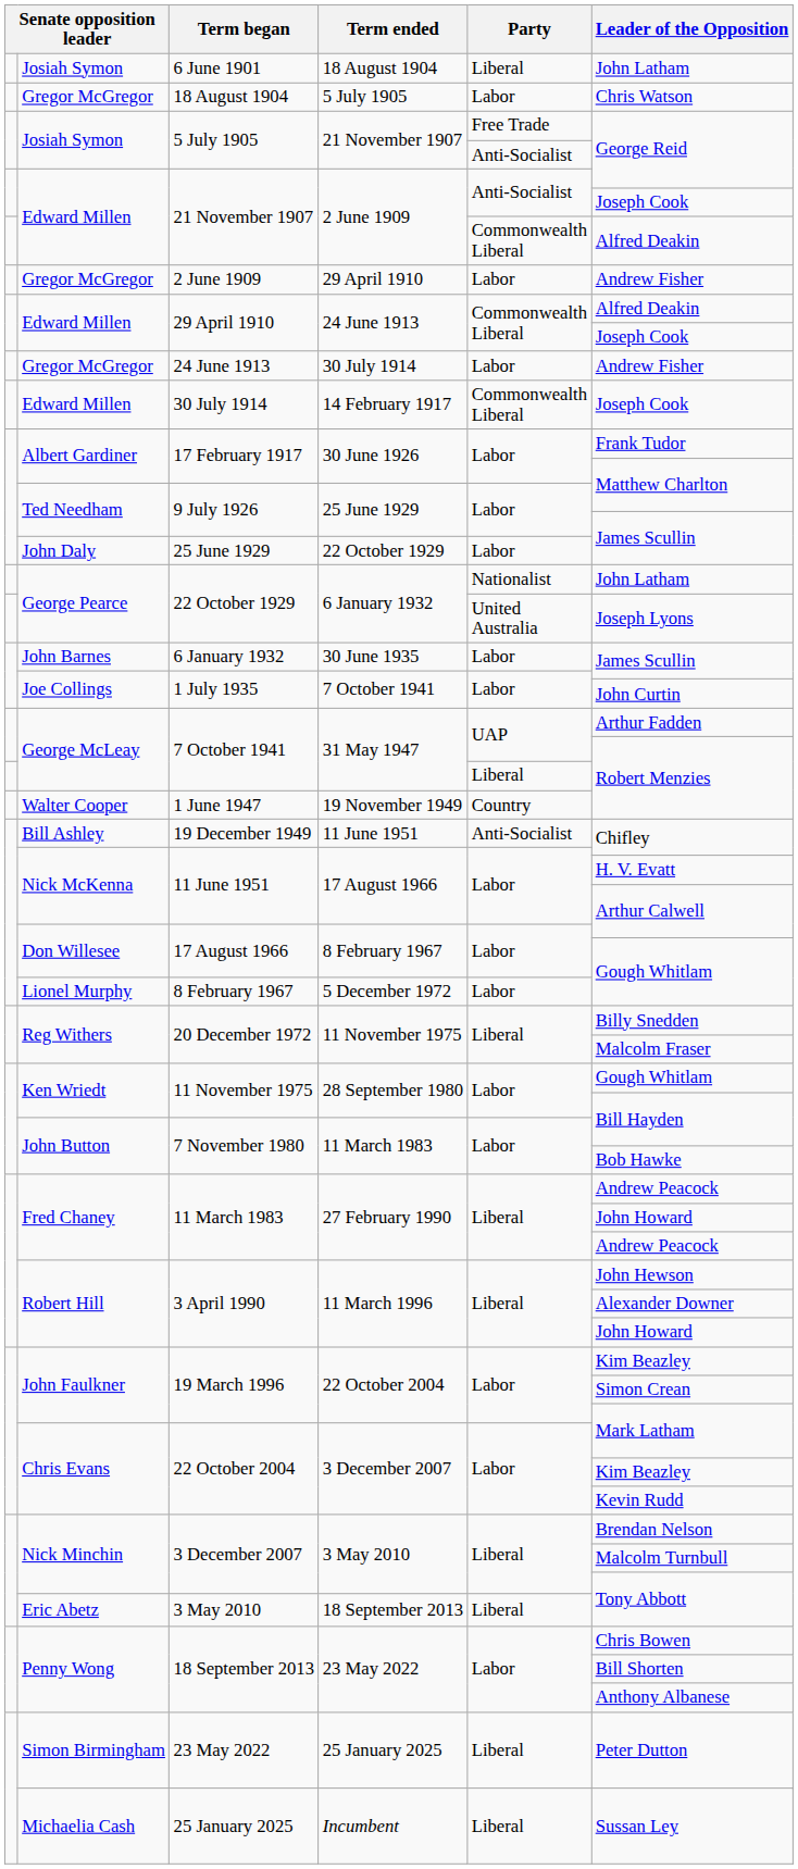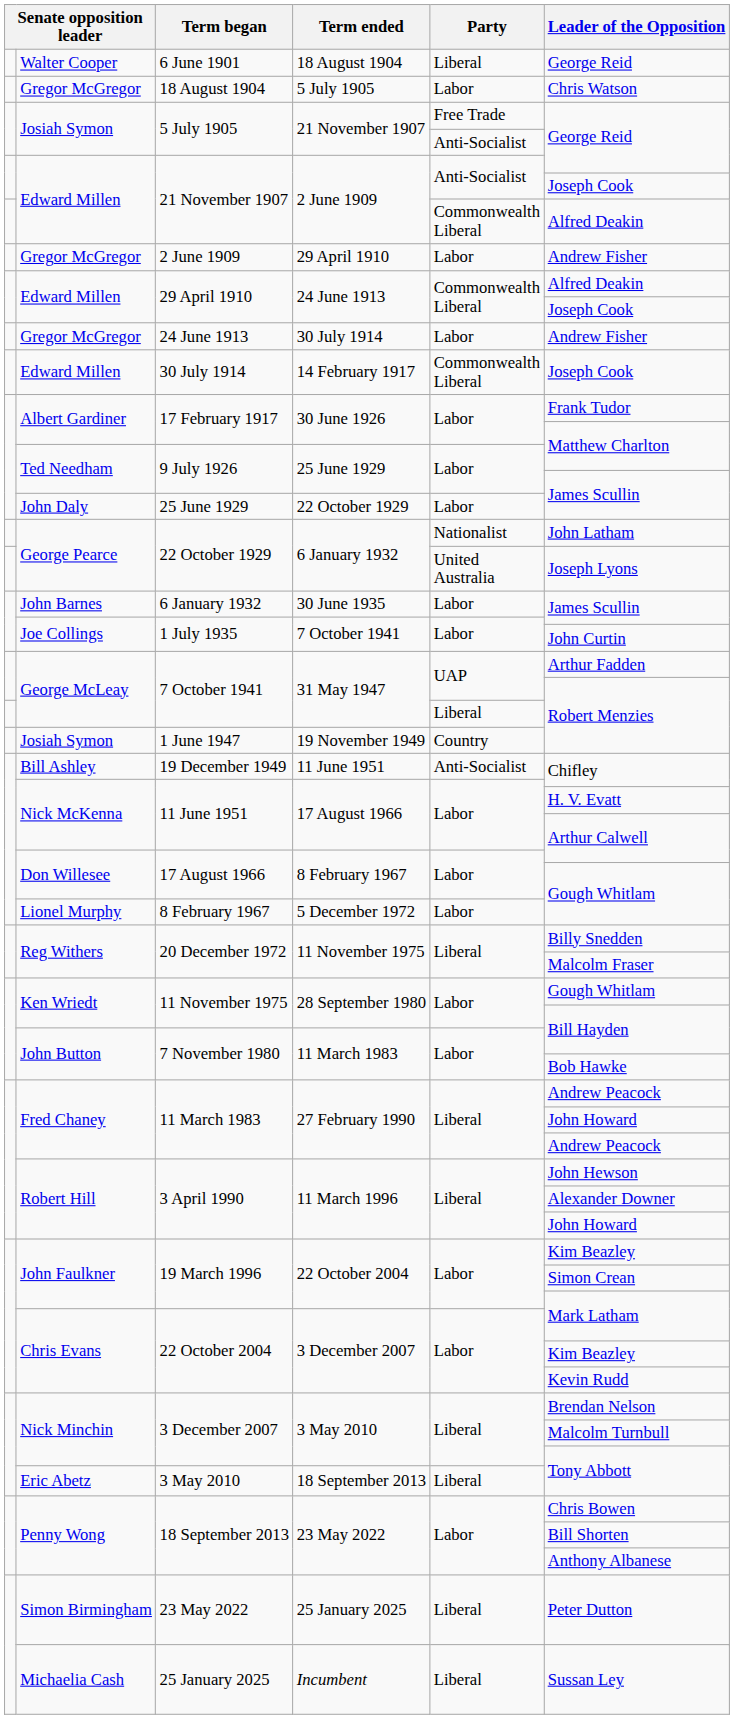 <table class=wikitable>
 <tr>
 <th colspan=2>Senate opposition<br>leader</th>
 <th>Term began</th>
 <th>Term ended</th>
 <th>Party</th>
 <th><a href='#'>Leader of the Opposition</a></th>
 </tr>
 <tr>
 <td> </td>
-<td><a href='#'>Josiah Symon</a></td>
+<td><a href='#'>Walter Cooper</a></td>
 <td>6 June 1901</td>
 <td>18 August 1904</td>
 <td>Liberal</td>
-<td><a href='#'>John Latham</a></td>
+<td><a href='#'>George Reid</a></td>
 </tr>
 <tr>
 <td></td>
 <td><a href='#'>Gregor McGregor</a></td>
 <td>18 August 1904</td>
 <td>5 July 1905</td>
 <td>Labor</td>
 <td><a href='#'>Chris Watson</a></td>
 </tr>
 <tr>
 <td rowspan=2 ></td>
 <td rowspan=2><a href='#'>Josiah Symon</a></td>
 <td rowspan=2>5 July 1905</td>
 <td rowspan=2>21 November 1907</td>
 <td>Free Trade</td>
 <td rowspan=3 height=60px><a href='#'>George Reid</a></td>
 </tr>
 <tr>
 <td>Anti-Socialist</td>
 </tr>
 <tr>
 <td rowspan=2 ></td>
 <td rowspan=3 height=60px><a href='#'>Edward Millen</a></td>
 <td rowspan=3>21 November 1907</td>
 <td rowspan=3>2 June 1909</td>
 <td rowspan=2>Anti-Socialist</td>
 </tr>
 <tr>
 <td><a href='#'>Joseph Cook</a></td>
 </tr>
 <tr>
 <td></td>
 <td>Commonwealth<br>Liberal</td>
 <td><a href='#'>Alfred Deakin</a></td>
 </tr>
 <tr>
 <td></td>
 <td><a href='#'>Gregor McGregor</a></td>
 <td>2 June 1909</td>
 <td>29 April 1910</td>
 <td>Labor</td>
 <td><a href='#'>Andrew Fisher</a></td>
 </tr>
 <tr>
 <td rowspan=2 ></td>
 <td rowspan=2><a href='#'>Edward Millen</a></td>
 <td rowspan=2>29 April 1910</td>
 <td rowspan=2>24 June 1913</td>
 <td rowspan=2>Commonwealth<br>Liberal</td>
 <td><a href='#'>Alfred Deakin</a></td>
 </tr>
 <tr>
 <td><a href='#'>Joseph Cook</a></td>
 </tr>
 <tr>
 <td></td>
 <td><a href='#'>Gregor McGregor</a></td>
 <td>24 June 1913</td>
 <td>30 July 1914</td>
 <td>Labor</td>
 <td><a href='#'>Andrew Fisher</a></td>
 </tr>
 <tr>
 <td></td>
 <td><a href='#'>Edward Millen</a></td>
 <td>30 July 1914</td>
 <td>14 February 1917</td>
 <td>Commonwealth<br>Liberal</td>
 <td><a href='#'>Joseph Cook</a></td>
 </tr>
 <tr>
 <td rowspan=5 ></td>
 <td rowspan=2 height=40px><a href='#'>Albert Gardiner</a></td>
 <td rowspan=2>17 February 1917</td>
 <td rowspan=2>30 June 1926</td>
 <td rowspan=2>Labor</td>
 <td><a href='#'>Frank Tudor</a></td>
 </tr>
 <tr>
 <td rowspan=2 height=40px><a href='#'>Matthew Charlton</a></td>
 </tr>
 <tr>
 <td rowspan=2 height=40px><a href='#'>Ted Needham</a></td>
 <td rowspan=2>9 July 1926</td>
 <td rowspan=2>25 June 1929</td>
 <td rowspan=2>Labor</td>
 </tr>
 <tr>
 <td rowspan=2 height=40px><a href='#'>James Scullin</a></td>
 </tr>
 <tr>
 <td><a href='#'>John Daly</a></td>
 <td>25 June 1929</td>
 <td>22 October 1929</td>
 <td>Labor</td>
 </tr>
 <tr>
 <td></td>
 <td rowspan=2><a href='#'>George Pearce</a></td>
 <td rowspan=2>22 October 1929</td>
 <td rowspan=2>6 January 1932</td>
 <td>Nationalist</td>
 <td><a href='#'>John Latham</a></td>
 </tr>
 <tr>
 <td></td>
 <td>United<br>Australia</td>
 <td><a href='#'>Joseph Lyons</a></td>
 </tr>
 <tr>
 <td rowspan=3 ></td>
 <td><a href='#'>John Barnes</a></td>
 <td>6 January 1932</td>
 <td>30 June 1935</td>
 <td>Labor</td>
 <td rowspan=2 height=25px><a href='#'>James Scullin</a></td>
 </tr>
 <tr>
 <td rowspan=2><a href='#'>Joe Collings</a></td>
 <td rowspan=2>1 July 1935</td>
 <td rowspan=2>7 October 1941</td>
 <td rowspan=2>Labor</td>
 </tr>
 <tr>
 <td><a href='#'>John Curtin</a></td>
 </tr>
 <tr>
 <td rowspan=2 ></td>
 <td rowspan=3><a href='#'>George McLeay</a></td>
 <td rowspan=3>7 October 1941</td>
 <td rowspan=3>31 May 1947</td>
 <td rowspan=2 height=40px>UAP</td>
 <td><a href='#'>Arthur Fadden</a></td>
 </tr>
 <tr>
 <td rowspan=3><a href='#'>Robert Menzies</a></td>
 </tr>
 <tr>
 <td></td>
 <td>Liberal</td>
 </tr>
 <tr>
 <td></td>
-<td><a href='#'>Walter Cooper</a></td>
+<td><a href='#'>Josiah Symon</a></td>
 <td>1 June 1947</td>
 <td>19 November 1949</td>
 <td>Country</td>
 </tr>
 <tr>
 <td rowspan=7 ></td>
 <td><a href='#'>Bill Ashley</a></td>
 <td>19 December 1949</td>
 <td>11 June 1951</td>
 <td>Anti-Socialist</td>
 <td rowspan=2 height=25>Chifley</td>
 </tr>
 <tr>
 <td rowspan=3 height=60px><a href='#'>Nick McKenna</a></td>
 <td rowspan=3>11 June 1951</td>
 <td rowspan=3>17 August 1966</td>
 <td rowspan=3>Labor</td>
 </tr>
 <tr>
 <td><a href='#'>H. V. Evatt</a></td>
 </tr>
 <tr>
 <td rowspan=2 height=40px><a href='#'>Arthur Calwell</a></td>
 </tr>
 <tr>
 <td rowspan=2 height=40px><a href='#'>Don Willesee</a></td>
 <td rowspan=2>17 August 1966</td>
 <td rowspan=2>8 February 1967</td>
 <td rowspan=2>Labor</td>
 </tr>
 <tr>
 <td rowspan=2 height=40px><a href='#'>Gough Whitlam</a></td>
 </tr>
 <tr>
 <td><a href='#'>Lionel Murphy</a></td>
 <td>8 February 1967</td>
 <td>5 December 1972</td>
 <td>Labor</td>
 </tr>
 <tr>
 <td rowspan=2 ></td>
 <td rowspan=2><a href='#'>Reg Withers</a></td>
 <td rowspan=2>20 December 1972</td>
 <td rowspan=2>11 November 1975</td>
 <td rowspan=2>Liberal</td>
 <td><a href='#'>Billy Snedden</a></td>
 </tr>
 <tr>
 <td><a href='#'>Malcolm Fraser</a></td>
 </tr>
 <tr>
 <td rowspan=4 ></td>
 <td rowspan=2 height=40px><a href='#'>Ken Wriedt</a></td>
 <td rowspan=2>11 November 1975</td>
 <td rowspan=2>28 September 1980</td>
 <td rowspan=2>Labor</td>
 <td><a href='#'>Gough Whitlam</a></td>
 </tr>
 <tr>
 <td rowspan=2 height=40px><a href='#'>Bill Hayden</a></td>
 </tr>
 <tr>
 <td rowspan=2 height=40px><a href='#'>John Button</a></td>
 <td rowspan=2>7 November 1980</td>
 <td rowspan=2>11 March 1983</td>
 <td rowspan=2>Labor</td>
 </tr>
 <tr>
 <td><a href='#'>Bob Hawke</a></td>
 </tr>
 <tr>
 <td rowspan=6 ></td>
 <td rowspan=3><a href='#'>Fred Chaney</a></td>
 <td rowspan=3>11 March 1983</td>
 <td rowspan=3>27 February 1990</td>
 <td rowspan=3>Liberal</td>
 <td><a href='#'>Andrew Peacock</a></td>
 </tr>
 <tr>
 <td><a href='#'>John Howard</a></td>
 </tr>
 <tr>
 <td><a href='#'>Andrew Peacock</a></td>
 </tr>
 <tr>
 <td rowspan=3><a href='#'>Robert Hill</a></td>
 <td rowspan=3>3 April 1990</td>
 <td rowspan=3>11 March 1996</td>
 <td rowspan=3>Liberal</td>
 <td><a href='#'>John Hewson</a></td>
 </tr>
 <tr>
 <td><a href='#'>Alexander Downer</a></td>
 </tr>
 <tr>
 <td><a href='#'>John Howard</a></td>
 </tr>
 <tr>
 <td rowspan=6 ></td>
 <td rowspan=3 height=60px><a href='#'>John Faulkner</a></td>
 <td rowspan=3>19 March 1996</td>
 <td rowspan=3>22 October 2004</td>
 <td rowspan=3>Labor</td>
 <td><a href='#'>Kim Beazley</a></td>
 </tr>
 <tr>
 <td><a href='#'>Simon Crean</a></td>
 </tr>
 <tr>
 <td rowspan=2 height=40px><a href='#'>Mark Latham</a></td>
 </tr>
 <tr>
 <td rowspan=3><a href='#'>Chris Evans</a></td>
 <td rowspan=3>22 October 2004</td>
 <td rowspan=3>3 December 2007</td>
 <td rowspan=3>Labor</td>
 </tr>
 <tr>
 <td><a href='#'>Kim Beazley</a></td>
 </tr>
 <tr>
 <td><a href='#'>Kevin Rudd</a></td>
 </tr>
 <tr>
 <td rowspan=4 ></td>
 <td rowspan=3 height=60px><a href='#'>Nick Minchin</a></td>
 <td rowspan=3>3 December 2007</td>
 <td rowspan=3>3 May 2010</td>
 <td rowspan=3>Liberal</td>
 <td><a href='#'>Brendan Nelson</a></td>
 </tr>
 <tr>
 <td><a href='#'>Malcolm Turnbull</a></td>
 </tr>
 <tr>
 <td rowspan=2 height=40px><a href='#'>Tony Abbott</a></td>
 </tr>
 <tr>
 <td><a href='#'>Eric Abetz</a></td>
 <td>3 May 2010</td>
 <td>18 September 2013</td>
 <td>Liberal</td>
 </tr>
 <tr>
 <td rowspan=3 ></td>
 <td rowspan=3 height=60px><a href='#'>Penny Wong</a></td>
 <td rowspan=3>18 September 2013</td>
 <td rowspan=3>23 May 2022</td>
 <td rowspan=3>Labor</td>
 <td><a href='#'>Chris Bowen</a></td>
 </tr>
 <tr>
 <td><a href='#'>Bill Shorten</a></td>
 </tr>
 <tr>
 <td><a href='#'>Anthony Albanese</a></td>
 </tr>
 <tr>
 <td rowspan=3 ></td>
 <td height=60px><a href='#'>Simon Birmingham</a></td>
 <td>23 May 2022</td>
 <td>25 January 2025</td>
 <td>Liberal</td>
 <td rowspan=2><a href='#'>Peter Dutton</a></td>
 </tr>
 <tr>
 <td rowspan=2 height=60px><a href='#'>Michaelia Cash</a></td>
 <td rowspan=2>25 January 2025</td>
 <td rowspan=2><em>Incumbent</em></td>
 <td rowspan=2>Liberal</td>
 </tr>
 <tr>
 <td><a href='#'>Sussan Ley</a></td>
 </tr>
 </table>
